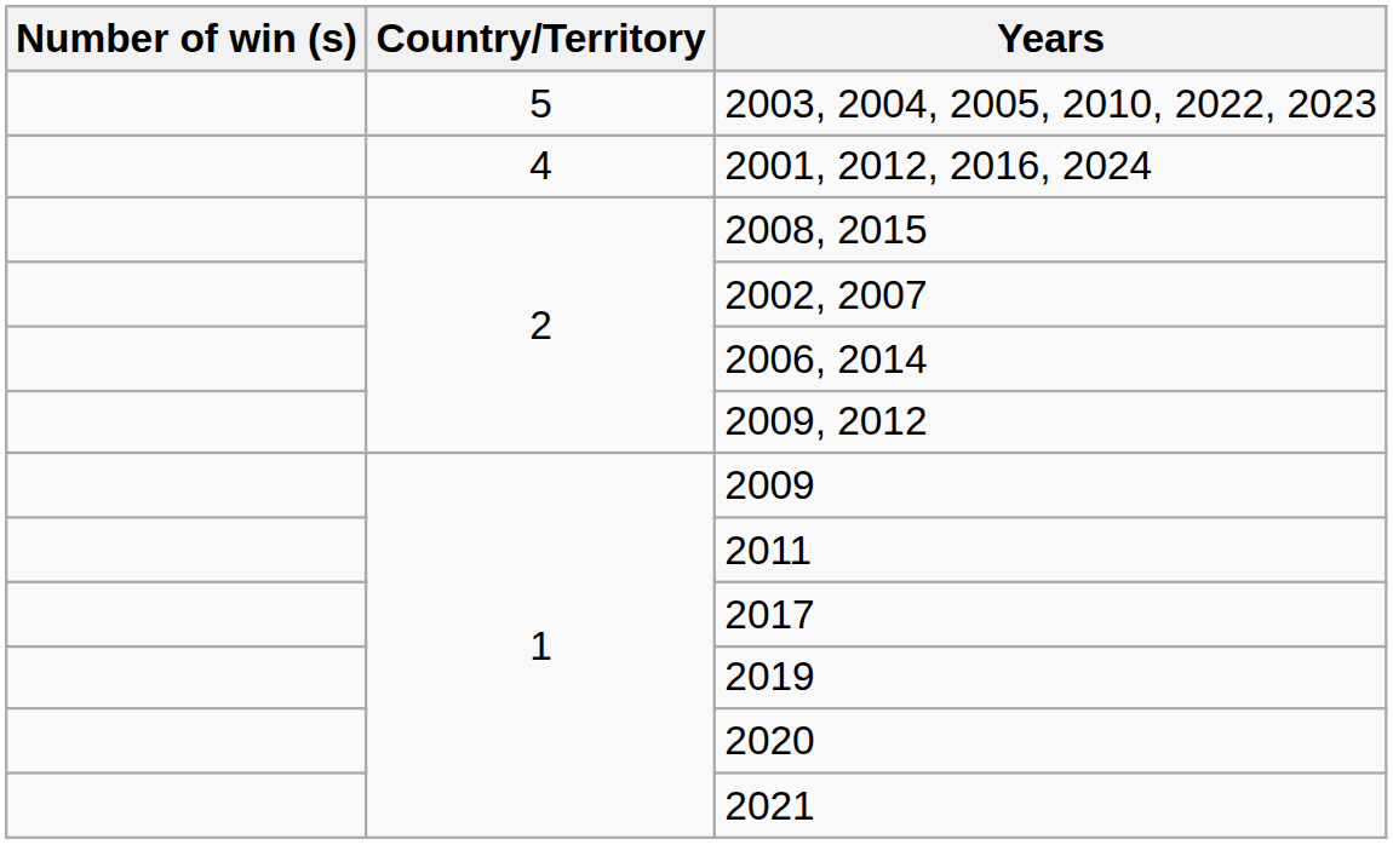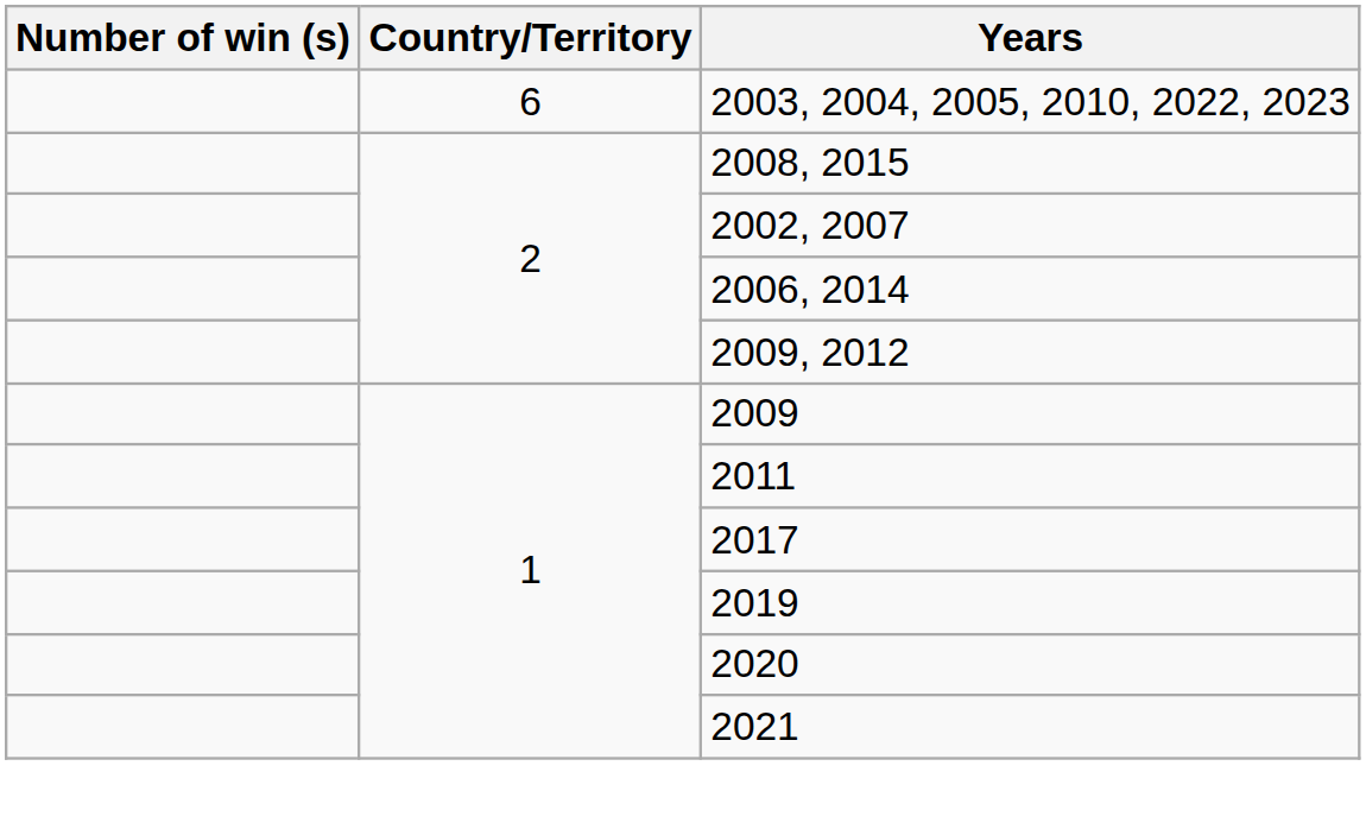 <table class="wikitable sortable" style="font-size: 90%">
 <tr>
 <th scope="col">Number of win (s)</th>
 <th scope="col">Country/Territory</th>
 <th scope="col">Years</th>
 </tr>
 <tr>
 <td></td>
-<td align=center>5</td>
+<td align=center>6</td>
 <td>2003, 2004, 2005, 2010, 2022, 2023</td>
-</tr>
-<tr>
-<td></td>
-<td align=center>4</td>
-<td>2001, 2012, 2016, 2024</td>
 </tr>
 <tr>
 <td></td>
 <td rowspan=4 align=center>2</td>
 <td>2008, 2015</td>
 </tr>
 <tr>
 <td></td>
 <td>2002, 2007</td>
 </tr>
 <tr>
 <td></td>
 <td>2006, 2014</td>
 </tr>
 <tr>
 <td></td>
 <td>2009, 2012</td>
 </tr>
 <tr>
 <td></td>
 <td rowspan=6 align=center>1</td>
 <td>2009</td>
 </tr>
 <tr>
 <td></td>
 <td>2011</td>
 </tr>
 <tr>
 <td></td>
 <td>2017</td>
 </tr>
 <tr>
 <td></td>
 <td>2019</td>
 </tr>
 <tr>
 <td></td>
 <td>2020</td>
 </tr>
 <tr>
 <td></td>
 <td>2021</td>
 </tr>
 </table>
